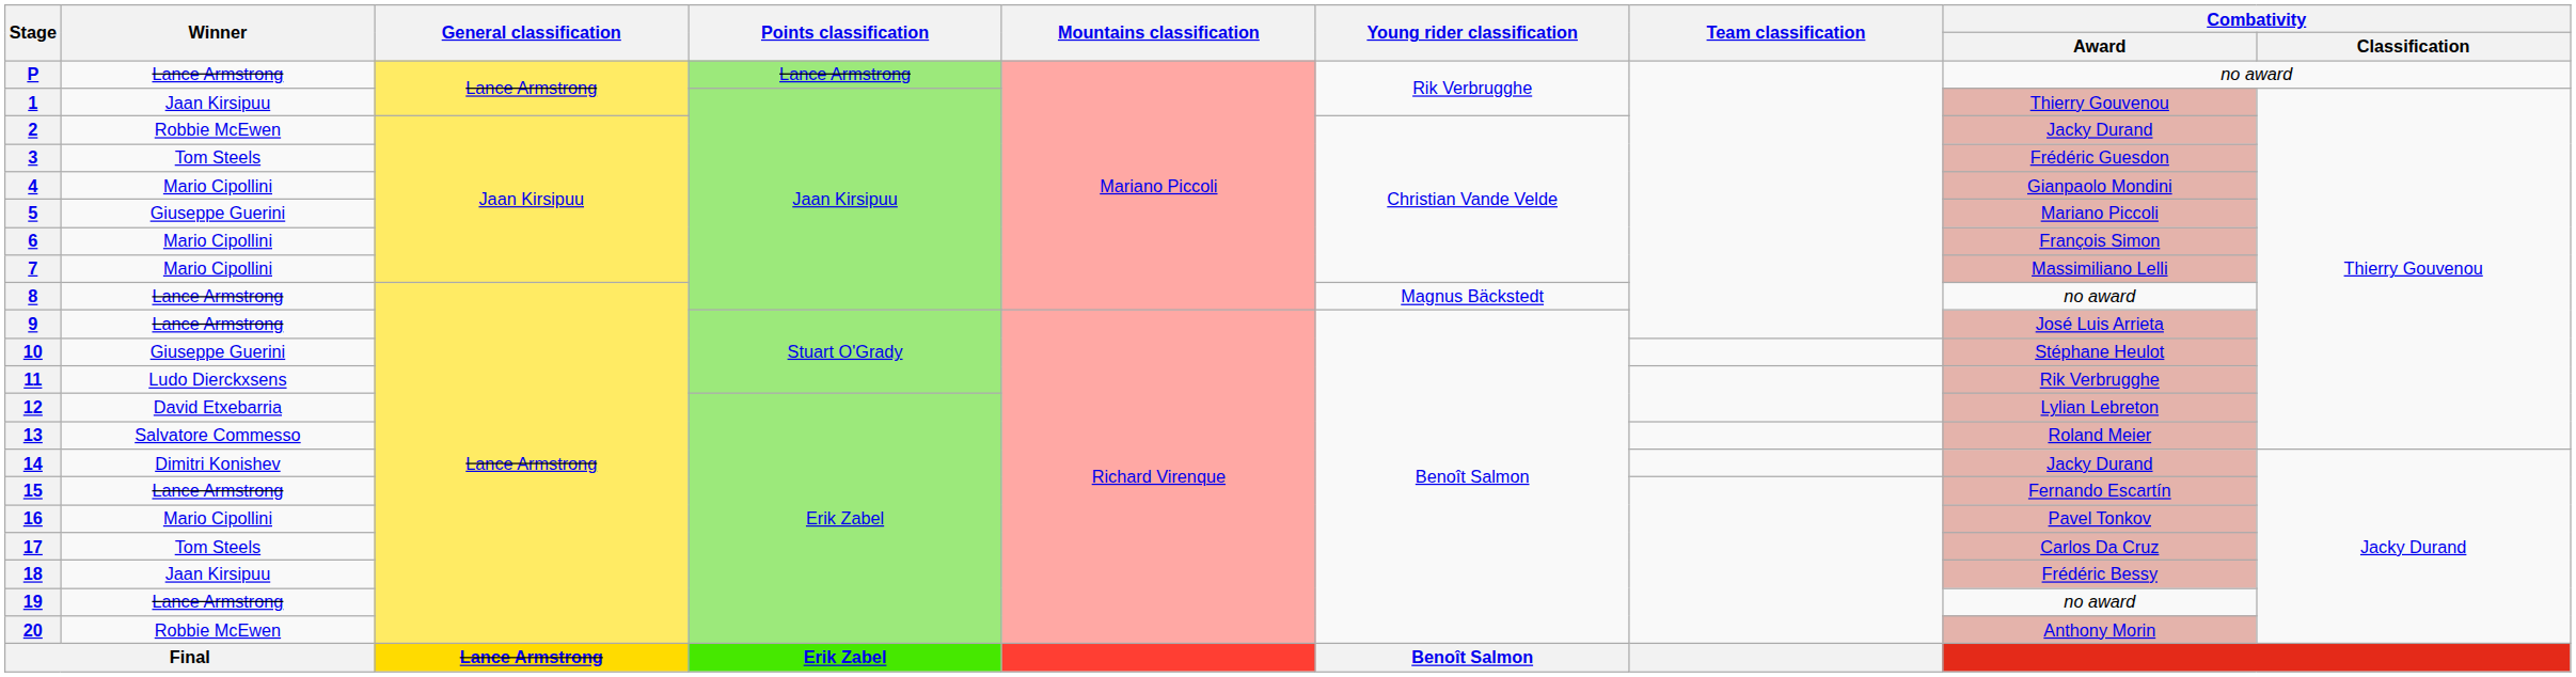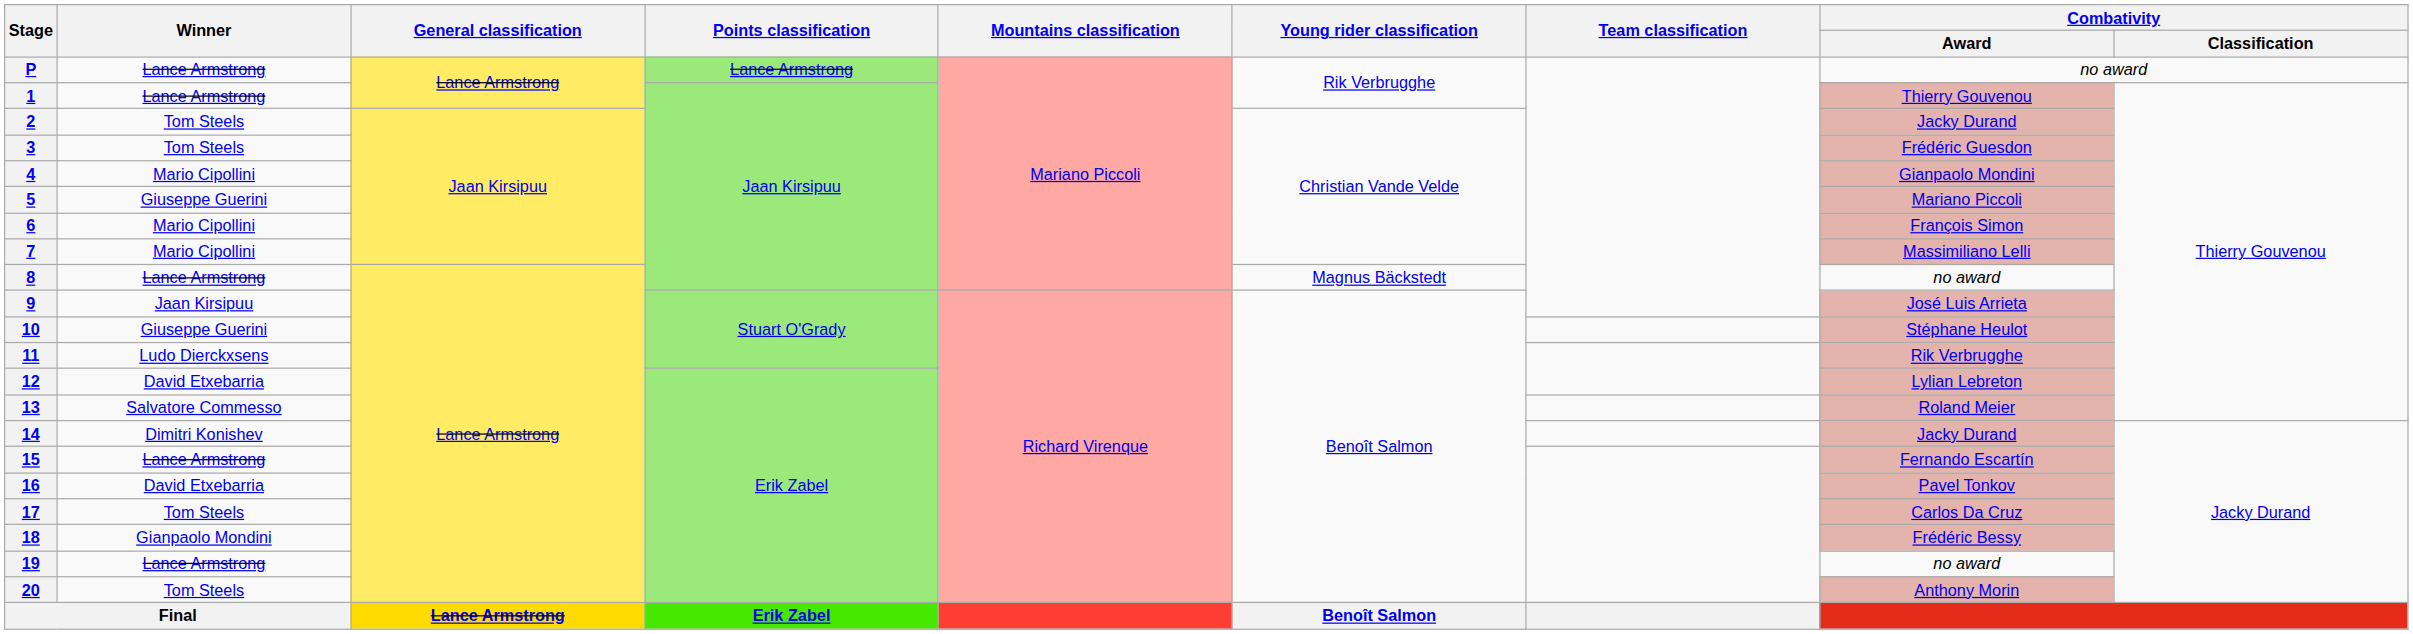 <table class="wikitable" style="text-align:center; font-size:smaller; clear:both;">
 <tr>
 <th scope="col" style="width:1%;" rowspan="2">Stage</th>
 <th scope="col" style="width:12%;" rowspan="2">Winner</th>
 <th scope="col" style="width:12%;" rowspan="2"><a href='#'>General classification</a><br></th>
 <th scope="col" style="width:12%;" rowspan="2"><a href='#'>Points classification</a><br></th>
 <th scope="col" style="width:12%;" rowspan="2"><a href='#'>Mountains classification</a><br></th>
 <th scope="col" style="width:12%;" rowspan="2"><a href='#'>Young rider classification</a></th>
 <th scope="col" style="width:12%;" rowspan="2"><a href='#'>Team classification</a></th>
 <th scope="col" style="width:22%;" colspan="2"><a href='#'>Combativity</a></th>
 </tr>
 <tr>
 <th scope="col" style="width:12%;"> Award</th>
 <th scope="col" style="width:12%;">Classification</th>
 </tr>
 <tr>
 <th scope="row"><a href='#'>P</a></th>
 <td><del><a href='#'>Lance Armstrong</a></del></td>
 <td style="background:#FFEB64;"     rowspan="2"><del><a href='#'>Lance Armstrong</a></del></td>
 <td style="background:#9CE97B;"><del><a href='#'>Lance Armstrong</a></del></td>
 <td style="background:#FFA8A4;"     rowspan="9"><a href='#'>Mariano Piccoli</a></td>
 <td rowspan="2"><a href='#'>Rik Verbrugghe</a></td>
 <td rowspan="10"></td>
 <td colspan="2"><em>no award</em></td>
 </tr>
 <tr>
 <th scope="row"><a href='#'>1</a></th>
-<td><a href='#'>Jaan Kirsipuu</a></td>
+<td><del><a href='#'>Lance Armstrong</a></del></td>
 <td style="background:#9CE97B;" rowspan="8"><a href='#'>Jaan Kirsipuu</a></td>
 <td style="background:#E4B3AB;"><a href='#'>Thierry Gouvenou</a></td>
 <td rowspan="13"><a href='#'>Thierry Gouvenou</a></td>
 </tr>
 <tr>
 <th scope="row"><a href='#'>2</a></th>
-<td><a href='#'>Robbie McEwen</a></td>
+<td><a href='#'>Tom Steels</a></td>
 <td style="background:#FFEB64;"     rowspan="6"><a href='#'>Jaan Kirsipuu</a></td>
 <td rowspan="6"><a href='#'>Christian Vande Velde</a></td>
 <td style="background:#E4B3AB;"><a href='#'>Jacky Durand</a></td>
 </tr>
 <tr>
 <th scope="row"><a href='#'>3</a></th>
 <td><a href='#'>Tom Steels</a></td>
 <td style="background:#E4B3AB;"><a href='#'>Frédéric Guesdon</a></td>
 </tr>
 <tr>
 <th scope="row"><a href='#'>4</a></th>
 <td><a href='#'>Mario Cipollini</a></td>
 <td style="background:#E4B3AB;"><a href='#'>Gianpaolo Mondini</a></td>
 </tr>
 <tr>
 <th scope="row"><a href='#'>5</a></th>
 <td><a href='#'>Giuseppe Guerini</a></td>
 <td style="background:#E4B3AB;"><a href='#'>Mariano Piccoli</a></td>
 </tr>
 <tr>
 <th scope="row"><a href='#'>6</a></th>
 <td><a href='#'>Mario Cipollini</a></td>
 <td style="background:#E4B3AB;"><a href='#'>François Simon</a></td>
 </tr>
 <tr>
 <th scope="row"><a href='#'>7</a></th>
 <td><a href='#'>Mario Cipollini</a></td>
 <td style="background:#E4B3AB;"><a href='#'>Massimiliano Lelli</a></td>
 </tr>
 <tr>
 <th scope="row"><a href='#'>8</a></th>
 <td><del><a href='#'>Lance Armstrong</a></del></td>
 <td style="background:#FFEB64;"    rowspan="13"><del><a href='#'>Lance Armstrong</a></del></td>
 <td><a href='#'>Magnus Bäckstedt</a></td>
 <td><em>no award</em></td>
 </tr>
 <tr>
 <th scope="row"><a href='#'>9</a></th>
-<td><del><a href='#'>Lance Armstrong</a></del></td>
+<td><a href='#'>Jaan Kirsipuu</a></td>
 <td style="background:#9CE97B;" rowspan="3"><a href='#'>Stuart O'Grady</a></td>
 <td style="background:#FFA8A4;"     rowspan="12"><a href='#'>Richard Virenque</a></td>
 <td rowspan="12"><a href='#'>Benoît Salmon</a></td>
 <td style="background:#E4B3AB;"><a href='#'>José Luis Arrieta</a></td>
 </tr>
 <tr>
 <th scope="row"><a href='#'>10</a></th>
 <td><a href='#'>Giuseppe Guerini</a></td>
 <td></td>
 <td style="background:#E4B3AB;"><a href='#'>Stéphane Heulot</a></td>
 </tr>
 <tr>
 <th scope="row"><a href='#'>11</a></th>
 <td><a href='#'>Ludo Dierckxsens</a></td>
 <td rowspan="2"></td>
 <td style="background:#E4B3AB;"><a href='#'>Rik Verbrugghe</a></td>
 </tr>
 <tr>
 <th scope="row"><a href='#'>12</a></th>
 <td><a href='#'>David Etxebarria</a></td>
 <td style="background:#9CE97B;" rowspan="9"><a href='#'>Erik Zabel</a></td>
 <td style="background:#E4B3AB;"><a href='#'>Lylian Lebreton</a></td>
 </tr>
 <tr>
 <th scope="row"><a href='#'>13</a></th>
 <td><a href='#'>Salvatore Commesso</a></td>
 <td></td>
 <td style="background:#E4B3AB;"><a href='#'>Roland Meier</a></td>
 </tr>
 <tr>
 <th scope="row"><a href='#'>14</a></th>
 <td><a href='#'>Dimitri Konishev</a></td>
 <td></td>
 <td style="background:#E4B3AB;"><a href='#'>Jacky Durand</a></td>
 <td rowspan="7"><a href='#'>Jacky Durand</a></td>
 </tr>
 <tr>
 <th scope="row"><a href='#'>15</a></th>
 <td><del><a href='#'>Lance Armstrong</a></del></td>
 <td rowspan="6"></td>
 <td style="background:#E4B3AB;"><a href='#'>Fernando Escartín</a></td>
 </tr>
 <tr>
 <th scope="row"><a href='#'>16</a></th>
-<td><a href='#'>Mario Cipollini</a></td>
+<td><a href='#'>David Etxebarria</a></td>
 <td style="background:#E4B3AB;"><a href='#'>Pavel Tonkov</a></td>
 </tr>
 <tr>
 <th scope="row"><a href='#'>17</a></th>
 <td><a href='#'>Tom Steels</a></td>
 <td style="background:#E4B3AB;"><a href='#'>Carlos Da Cruz</a></td>
 </tr>
 <tr>
 <th scope="row"><a href='#'>18</a></th>
-<td><a href='#'>Jaan Kirsipuu</a></td>
+<td><a href='#'>Gianpaolo Mondini</a></td>
 <td style="background:#E4B3AB;"><a href='#'>Frédéric Bessy</a></td>
 </tr>
 <tr>
 <th scope="row"><a href='#'>19</a></th>
 <td><del><a href='#'>Lance Armstrong</a></del></td>
 <td><em>no award</em></td>
 </tr>
 <tr>
 <th scope="row"><a href='#'>20</a></th>
-<td><a href='#'>Robbie McEwen</a></td>
+<td><a href='#'>Tom Steels</a></td>
 <td style="background:#E4B3AB;"><a href='#'>Anthony Morin</a></td>
 </tr>
 <tr>
 <th colspan="2">Final</th>
 <th style="background:#FFDB00;"><del><a href='#'>Lance Armstrong</a></del></th>
 <th style="background:#46E800;"><a href='#'>Erik Zabel</a></th>
 <th style="background:#FF3E33;"></th>
 <th><a href='#'>Benoît Salmon</a></th>
 <th></th>
 <th style="background:#E42A19;" colspan="2"></th>
 </tr>
 </table>
